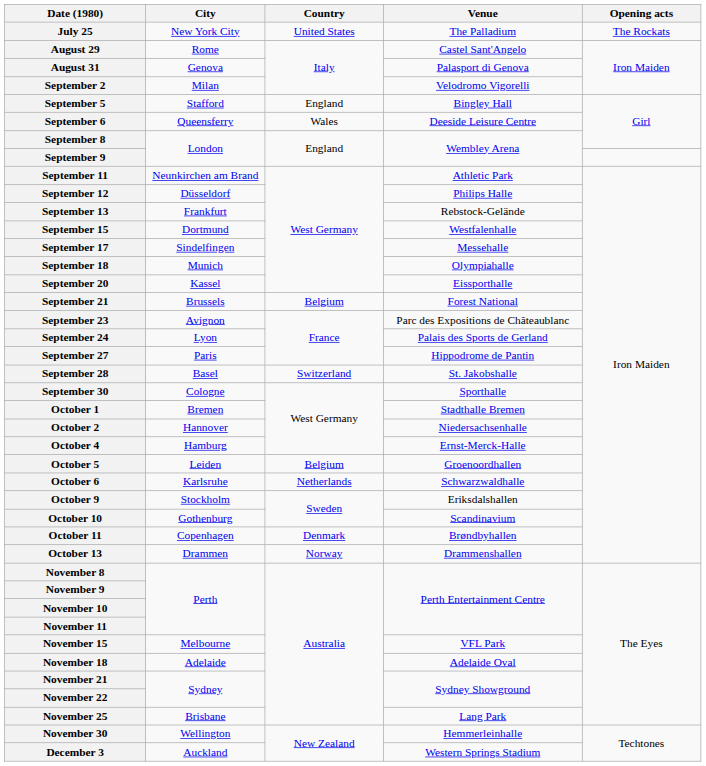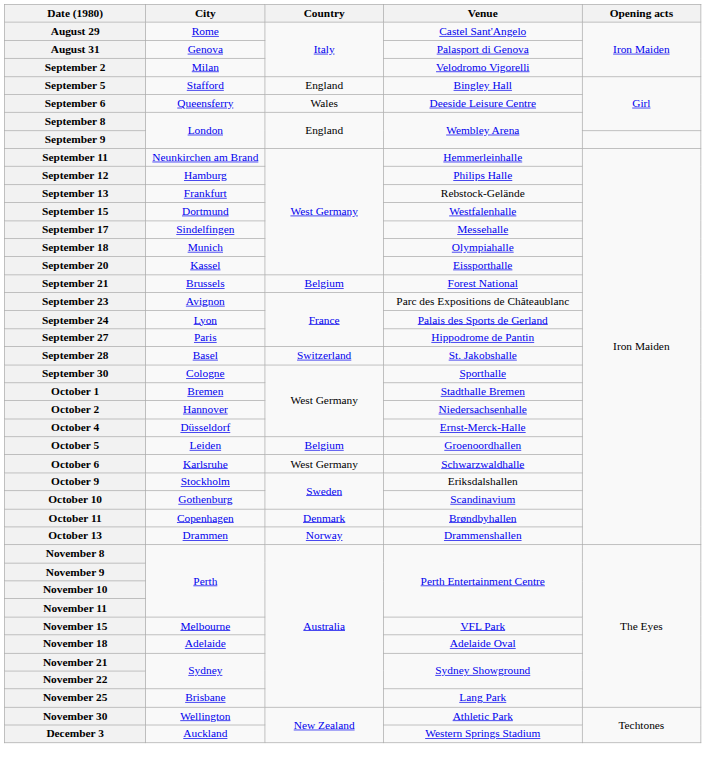 <table class="wikitable plainrowheaders" style="text-align:center;">
 <tr>
 <th scope="col" style="width:12em;">Date (1980)</th>
 <th scope="col" style="width:10em;">City</th>
 <th scope="col" style="width:10em;">Country</th>
 <th scope="col" style="width:17em;">Venue</th>
 <th scope="col" style="width:10em;">Opening acts</th>
-</tr>
-<tr>
-<th scope="row" style="text-align:center;">July 25</th>
-<td><a href='#'>New York City</a></td>
-<td><a href='#'>United States</a></td>
-<td><a href='#'>The Palladium</a></td>
-<td><a href='#'>The Rockats</a></td>
 </tr>
 <tr>
 <th scope="row" style="text-align:center;">August 29</th>
 <td><a href='#'>Rome</a></td>
 <td rowspan="3"><a href='#'>Italy</a></td>
 <td><a href='#'>Castel Sant'Angelo</a></td>
 <td rowspan="3"><a href='#'>Iron Maiden</a></td>
 </tr>
 <tr>
 <th scope="row" style="text-align:center;">August 31</th>
 <td><a href='#'>Genova</a></td>
 <td><a href='#'>Palasport di Genova</a></td>
 </tr>
 <tr>
 <th scope="row" style="text-align:center;">September 2</th>
 <td><a href='#'>Milan</a></td>
 <td><a href='#'>Velodromo Vigorelli</a></td>
 </tr>
 <tr>
 <th scope="row" style="text-align:center;">September 5</th>
 <td><a href='#'>Stafford</a></td>
 <td>England</td>
 <td><a href='#'>Bingley Hall</a></td>
 <td rowspan="3"><a href='#'>Girl</a></td>
 </tr>
 <tr>
 <th scope="row" style="text-align:center;">September 6</th>
 <td><a href='#'>Queensferry</a></td>
 <td>Wales</td>
 <td><a href='#'>Deeside Leisure Centre</a></td>
 </tr>
 <tr>
 <th scope="row" style="text-align:center;">September 8</th>
 <td rowspan="2"><a href='#'>London</a></td>
 <td rowspan="2">England</td>
 <td rowspan="2"><a href='#'>Wembley Arena</a></td>
 </tr>
 <tr>
 <th scope="row" style="text-align:center;">September 9</th>
 <td></td>
 </tr>
 <tr>
 <th scope="row" style="text-align:center;">September 11</th>
 <td><a href='#'>Neunkirchen am Brand</a></td>
 <td rowspan="7"><a href='#'>West Germany</a></td>
-<td><a href='#'>Athletic Park</a></td>
+<td><a href='#'>Hemmerleinhalle</a></td>
 <td rowspan="22">Iron Maiden</td>
 </tr>
 <tr>
 <th scope="row" style="text-align:center;">September 12</th>
-<td><a href='#'>Düsseldorf</a></td>
+<td><a href='#'>Hamburg</a></td>
 <td><a href='#'>Philips Halle</a></td>
 </tr>
 <tr>
 <th scope="row" style="text-align:center;">September 13</th>
 <td><a href='#'>Frankfurt</a></td>
 <td>Rebstock-Gelände</td>
 </tr>
 <tr>
 <th scope="row" style="text-align:center;">September 15</th>
 <td><a href='#'>Dortmund</a></td>
 <td><a href='#'>Westfalenhalle</a></td>
 </tr>
 <tr>
 <th scope="row" style="text-align:center;">September 17</th>
 <td><a href='#'>Sindelfingen</a></td>
 <td><a href='#'>Messehalle</a></td>
 </tr>
 <tr>
 <th scope="row" style="text-align:center;">September 18</th>
 <td><a href='#'>Munich</a></td>
 <td><a href='#'>Olympiahalle</a></td>
 </tr>
 <tr>
 <th scope="row" style="text-align:center;">September 20</th>
 <td><a href='#'>Kassel</a></td>
 <td><a href='#'>Eissporthalle</a></td>
 </tr>
 <tr>
 <th scope="row" style="text-align:center;">September 21</th>
 <td><a href='#'>Brussels</a></td>
 <td><a href='#'>Belgium</a></td>
 <td><a href='#'>Forest National</a></td>
 </tr>
 <tr>
 <th scope="row" style="text-align:center;">September 23</th>
 <td><a href='#'>Avignon</a></td>
 <td rowspan="3"><a href='#'>France</a></td>
 <td>Parc des Expositions de Châteaublanc</td>
 </tr>
 <tr>
 <th scope="row" style="text-align:center;">September 24</th>
 <td><a href='#'>Lyon</a></td>
 <td><a href='#'>Palais des Sports de Gerland</a></td>
 </tr>
 <tr>
 <th scope="row" style="text-align:center;">September 27</th>
 <td><a href='#'>Paris</a></td>
 <td><a href='#'>Hippodrome de Pantin</a></td>
 </tr>
 <tr>
 <th scope="row" style="text-align:center;">September 28</th>
 <td><a href='#'>Basel</a></td>
 <td><a href='#'>Switzerland</a></td>
 <td><a href='#'>St. Jakobshalle</a></td>
 </tr>
 <tr>
 <th scope="row" style="text-align:center;">September 30</th>
 <td><a href='#'>Cologne</a></td>
 <td rowspan="4">West Germany</td>
 <td><a href='#'>Sporthalle</a></td>
 </tr>
 <tr>
 <th scope="row" style="text-align:center;">October 1</th>
 <td><a href='#'>Bremen</a></td>
 <td><a href='#'>Stadthalle Bremen</a></td>
 </tr>
 <tr>
 <th scope="row" style="text-align:center;">October 2</th>
 <td><a href='#'>Hannover</a></td>
 <td><a href='#'>Niedersachsenhalle</a></td>
 </tr>
 <tr>
 <th scope="row" style="text-align:center;">October 4</th>
-<td><a href='#'>Hamburg</a></td>
+<td><a href='#'>Düsseldorf</a></td>
 <td><a href='#'>Ernst-Merck-Halle</a></td>
 </tr>
 <tr>
 <th scope="row" style="text-align:center;">October 5</th>
 <td><a href='#'>Leiden</a></td>
 <td><a href='#'>Belgium</a></td>
 <td><a href='#'>Groenoordhallen</a></td>
 </tr>
 <tr>
 <th scope="row" style="text-align:center;">October 6</th>
 <td><a href='#'>Karlsruhe</a></td>
-<td><a href='#'>Netherlands</a></td>
+<td>West Germany</td>
 <td><a href='#'>Schwarzwaldhalle</a></td>
 </tr>
 <tr>
 <th scope="row" style="text-align:center;">October 9</th>
 <td><a href='#'>Stockholm</a></td>
 <td rowspan="2"><a href='#'>Sweden</a></td>
 <td>Eriksdalshallen</td>
 </tr>
 <tr>
 <th scope="row" style="text-align:center;">October 10</th>
 <td><a href='#'>Gothenburg</a></td>
 <td><a href='#'>Scandinavium</a></td>
 </tr>
 <tr>
 <th scope="row" style="text-align:center;">October 11</th>
 <td><a href='#'>Copenhagen</a></td>
 <td><a href='#'>Denmark</a></td>
 <td><a href='#'>Brøndbyhallen</a></td>
 </tr>
 <tr>
 <th scope="row" style="text-align:center;">October 13</th>
 <td><a href='#'>Drammen</a></td>
 <td><a href='#'>Norway</a></td>
 <td><a href='#'>Drammenshallen</a></td>
 </tr>
 <tr>
 <th scope="row" style="text-align:center;">November 8</th>
 <td rowspan="4"><a href='#'>Perth</a></td>
 <td rowspan="9"><a href='#'>Australia</a></td>
 <td rowspan="4"><a href='#'>Perth Entertainment Centre</a></td>
 <td rowspan="9">The Eyes</td>
 </tr>
 <tr>
 <th scope="row" style="text-align:center;">November 9</th>
 </tr>
 <tr>
 <th scope="row" style="text-align:center;">November 10</th>
 </tr>
 <tr>
 <th scope="row" style="text-align:center;">November 11</th>
 </tr>
 <tr>
 <th scope="row" style="text-align:center;">November 15</th>
 <td><a href='#'>Melbourne</a></td>
 <td><a href='#'>VFL Park</a></td>
 </tr>
 <tr>
 <th scope="row" style="text-align:center;">November 18</th>
 <td><a href='#'>Adelaide</a></td>
 <td><a href='#'>Adelaide Oval</a></td>
 </tr>
 <tr>
 <th scope="row" style="text-align:center;">November 21</th>
 <td rowspan="2"><a href='#'>Sydney</a></td>
 <td rowspan="2"><a href='#'>Sydney Showground</a></td>
 </tr>
 <tr>
 <th scope="row" style="text-align:center;">November 22</th>
 </tr>
 <tr>
 <th scope="row" style="text-align:center;">November 25</th>
 <td><a href='#'>Brisbane</a></td>
 <td><a href='#'>Lang Park</a></td>
 </tr>
 <tr>
 <th scope="row" style="text-align:center;">November 30</th>
 <td><a href='#'>Wellington</a></td>
 <td rowspan="2"><a href='#'>New Zealand</a></td>
-<td><a href='#'>Hemmerleinhalle</a></td>
+<td><a href='#'>Athletic Park</a></td>
 <td rowspan="2">Techtones</td>
 </tr>
 <tr>
 <th scope="row" style="text-align:center;">December 3</th>
 <td><a href='#'>Auckland</a></td>
 <td><a href='#'>Western Springs Stadium</a></td>
 </tr>
 </table>
